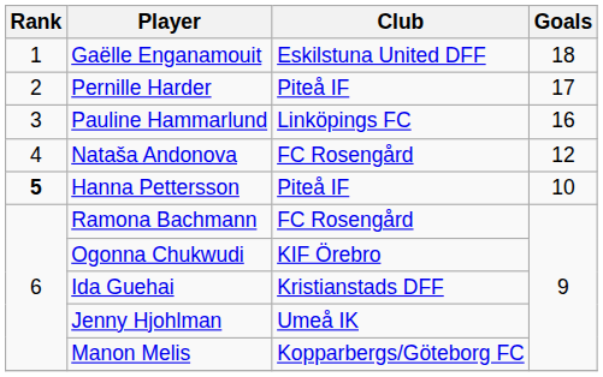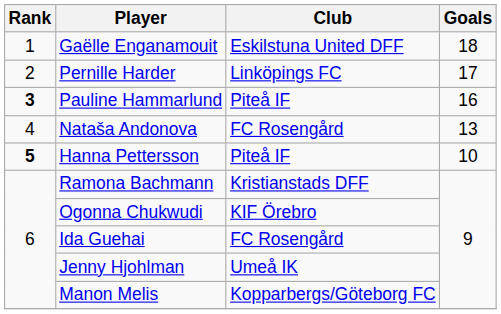 <table class="wikitable" style="text-align:center">
 <tr>
 <th>Rank</th>
 <th>Player</th>
 <th>Club</th>
 <th>Goals</th>
 </tr>
 <tr>
 <td>1</td>
 <td align="left"> <a href='#'>Gaëlle Enganamouit</a></td>
 <td align="left"><a href='#'>Eskilstuna United DFF</a></td>
 <td>18</td>
 </tr>
 <tr>
 <td>2</td>
 <td align="left"> <a href='#'>Pernille Harder</a></td>
-<td align="left"><a href='#'>Piteå IF</a></td>
+<td align="left"><a href='#'>Linköpings FC</a></td>
 <td>17</td>
 </tr>
 <tr>
-<td>3</td>
+<td><strong>3</strong></td>
 <td align="left"> <a href='#'>Pauline Hammarlund</a></td>
-<td align="left"><a href='#'>Linköpings FC</a></td>
+<td align="left"><a href='#'>Piteå IF</a></td>
 <td>16</td>
 </tr>
 <tr>
 <td>4</td>
 <td align="left"> <a href='#'>Nataša Andonova</a></td>
 <td align="left"><a href='#'>FC Rosengård</a></td>
-<td>12</td>
+<td>13</td>
 </tr>
 <tr>
 <td><strong>5</strong></td>
 <td align="left"> <a href='#'>Hanna Pettersson</a></td>
 <td align="left"><a href='#'>Piteå IF</a></td>
 <td>10</td>
 </tr>
 <tr>
 <td rowspan="5">6</td>
 <td align="left"> <a href='#'>Ramona Bachmann</a></td>
-<td align="left"><a href='#'>FC Rosengård</a></td>
+<td align="left"><a href='#'>Kristianstads DFF</a></td>
 <td rowspan="5">9</td>
 </tr>
 <tr>
 <td align="left"> <a href='#'>Ogonna Chukwudi</a></td>
 <td align="left"><a href='#'>KIF Örebro</a></td>
 </tr>
 <tr>
 <td align="left"> <a href='#'>Ida Guehai</a></td>
-<td align="left"><a href='#'>Kristianstads DFF</a></td>
+<td align="left"><a href='#'>FC Rosengård</a></td>
 </tr>
 <tr>
 <td align="left"> <a href='#'>Jenny Hjohlman</a></td>
 <td align="left"><a href='#'>Umeå IK</a></td>
 </tr>
 <tr>
 <td align="left"> <a href='#'>Manon Melis</a></td>
 <td align="left"><a href='#'>Kopparbergs/Göteborg FC</a></td>
 </tr>
 <tr>
 </tr>
 </table>
